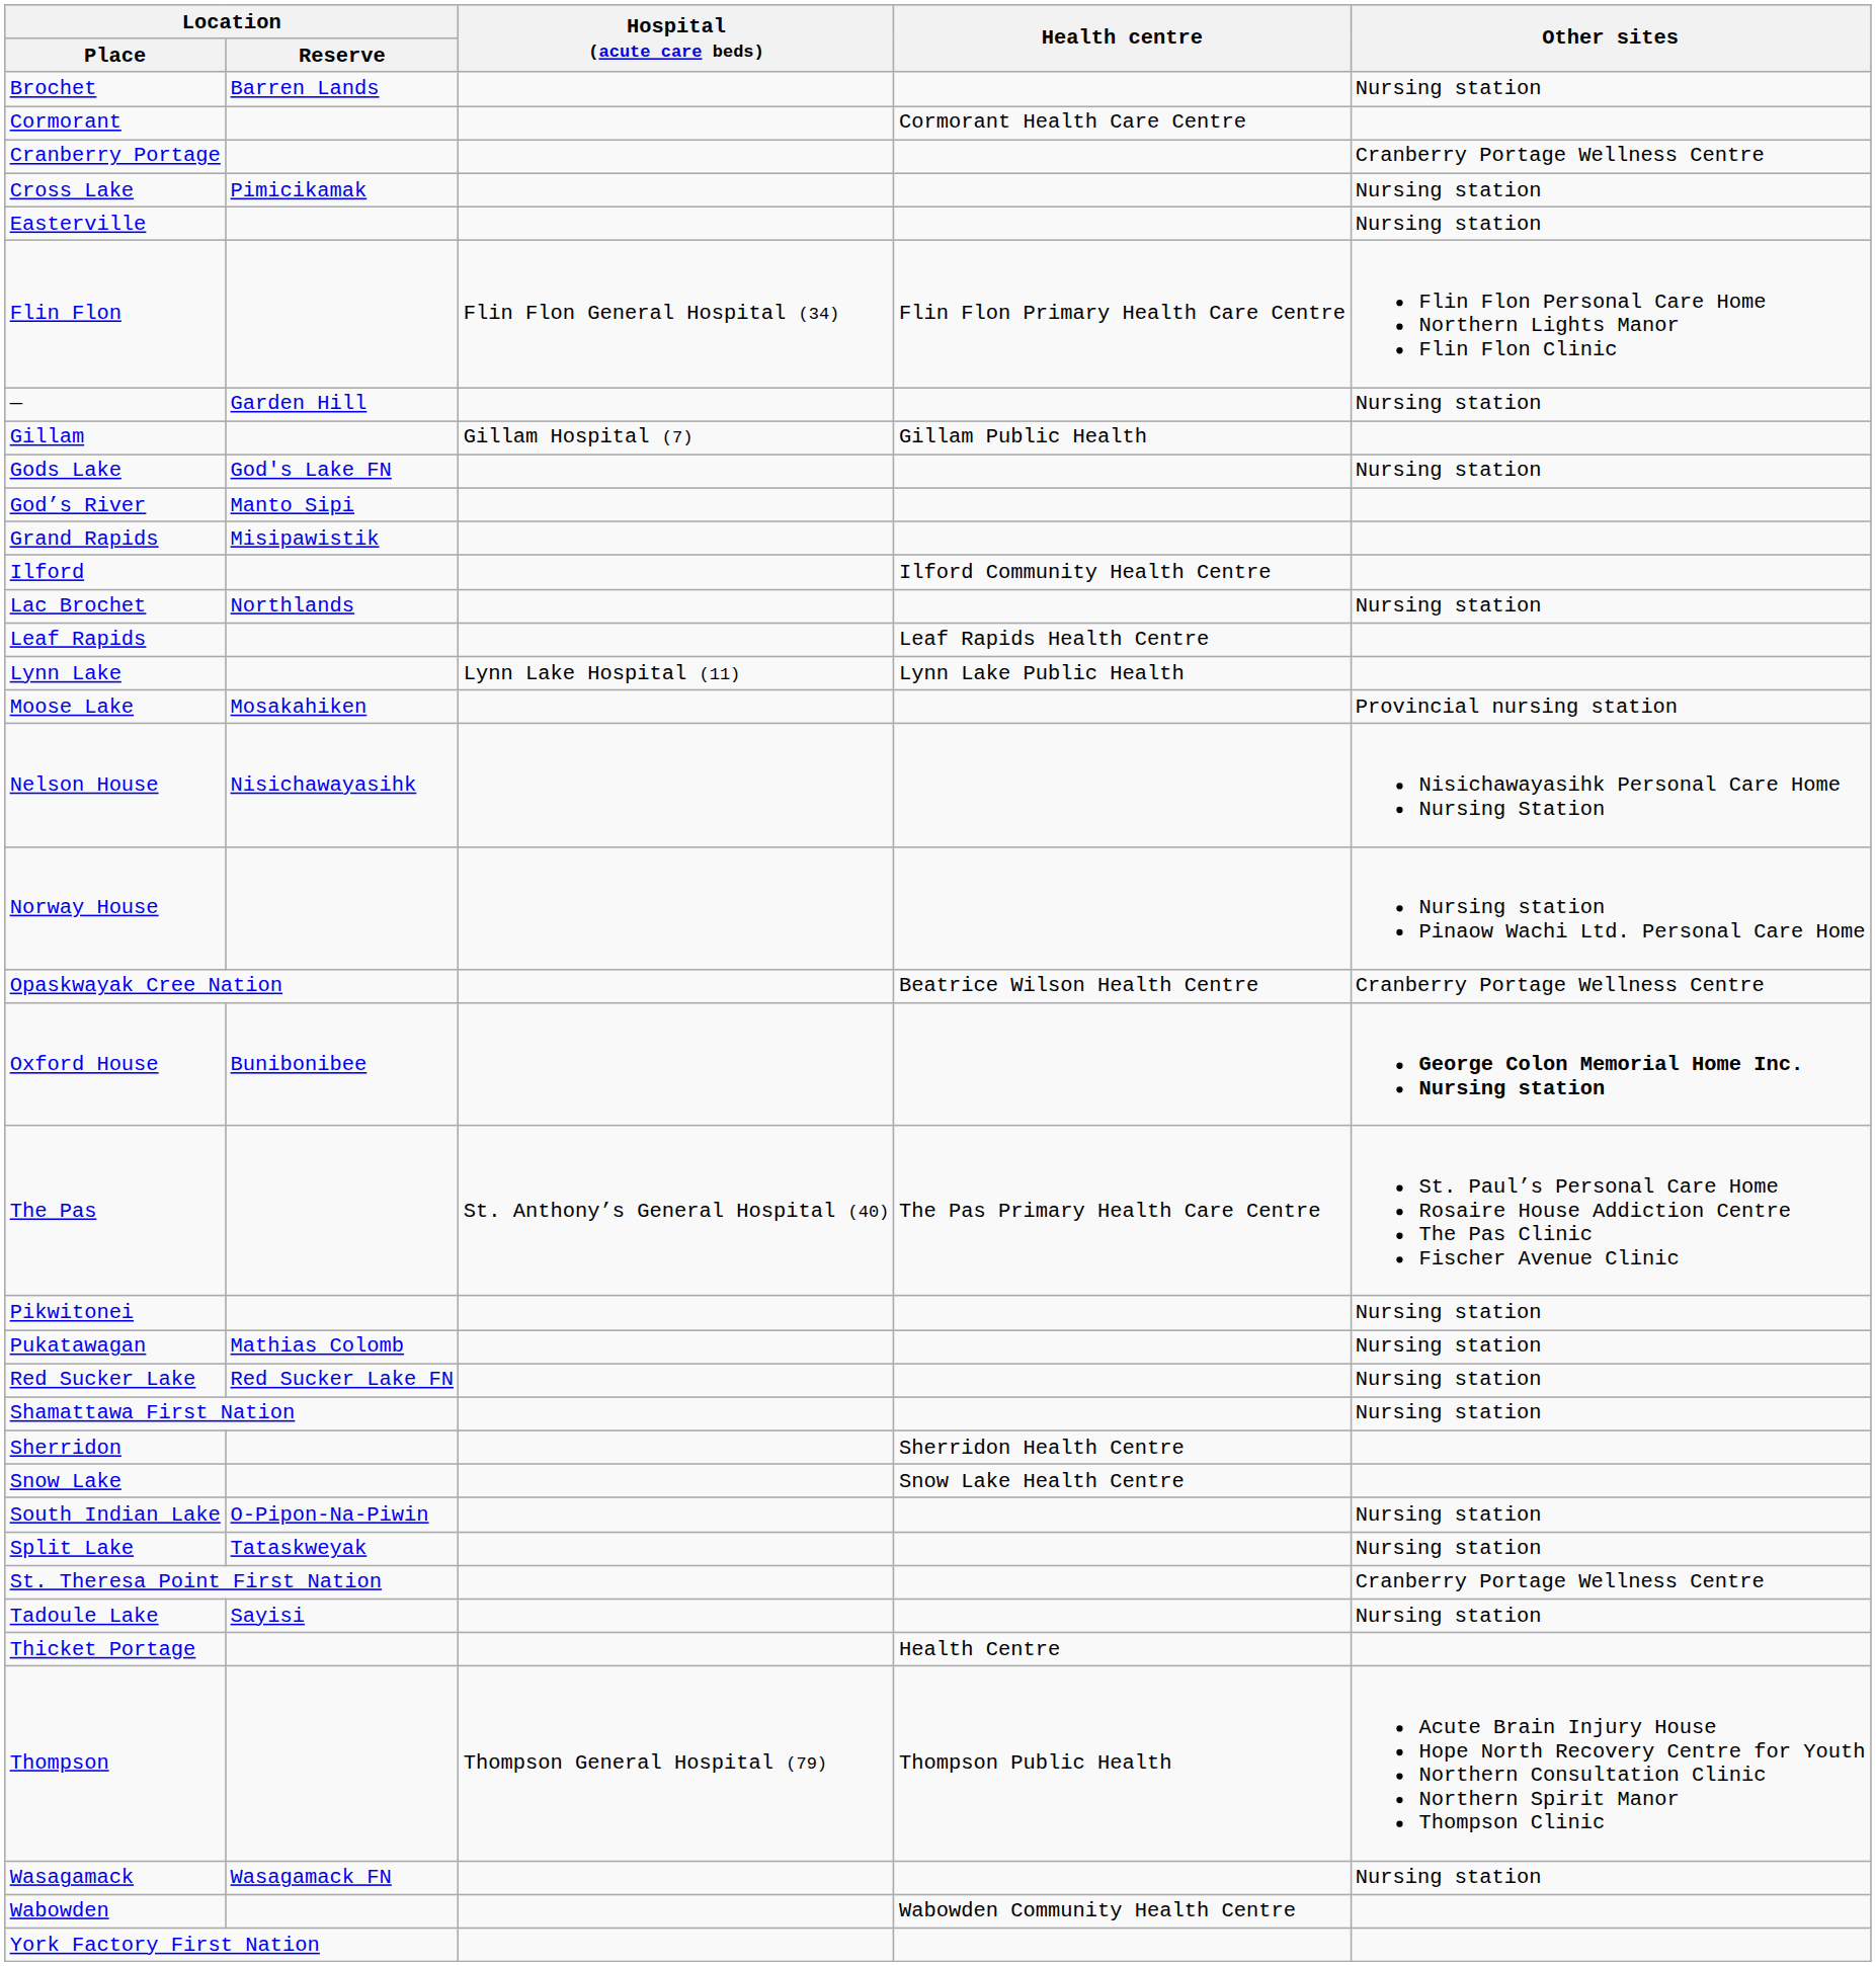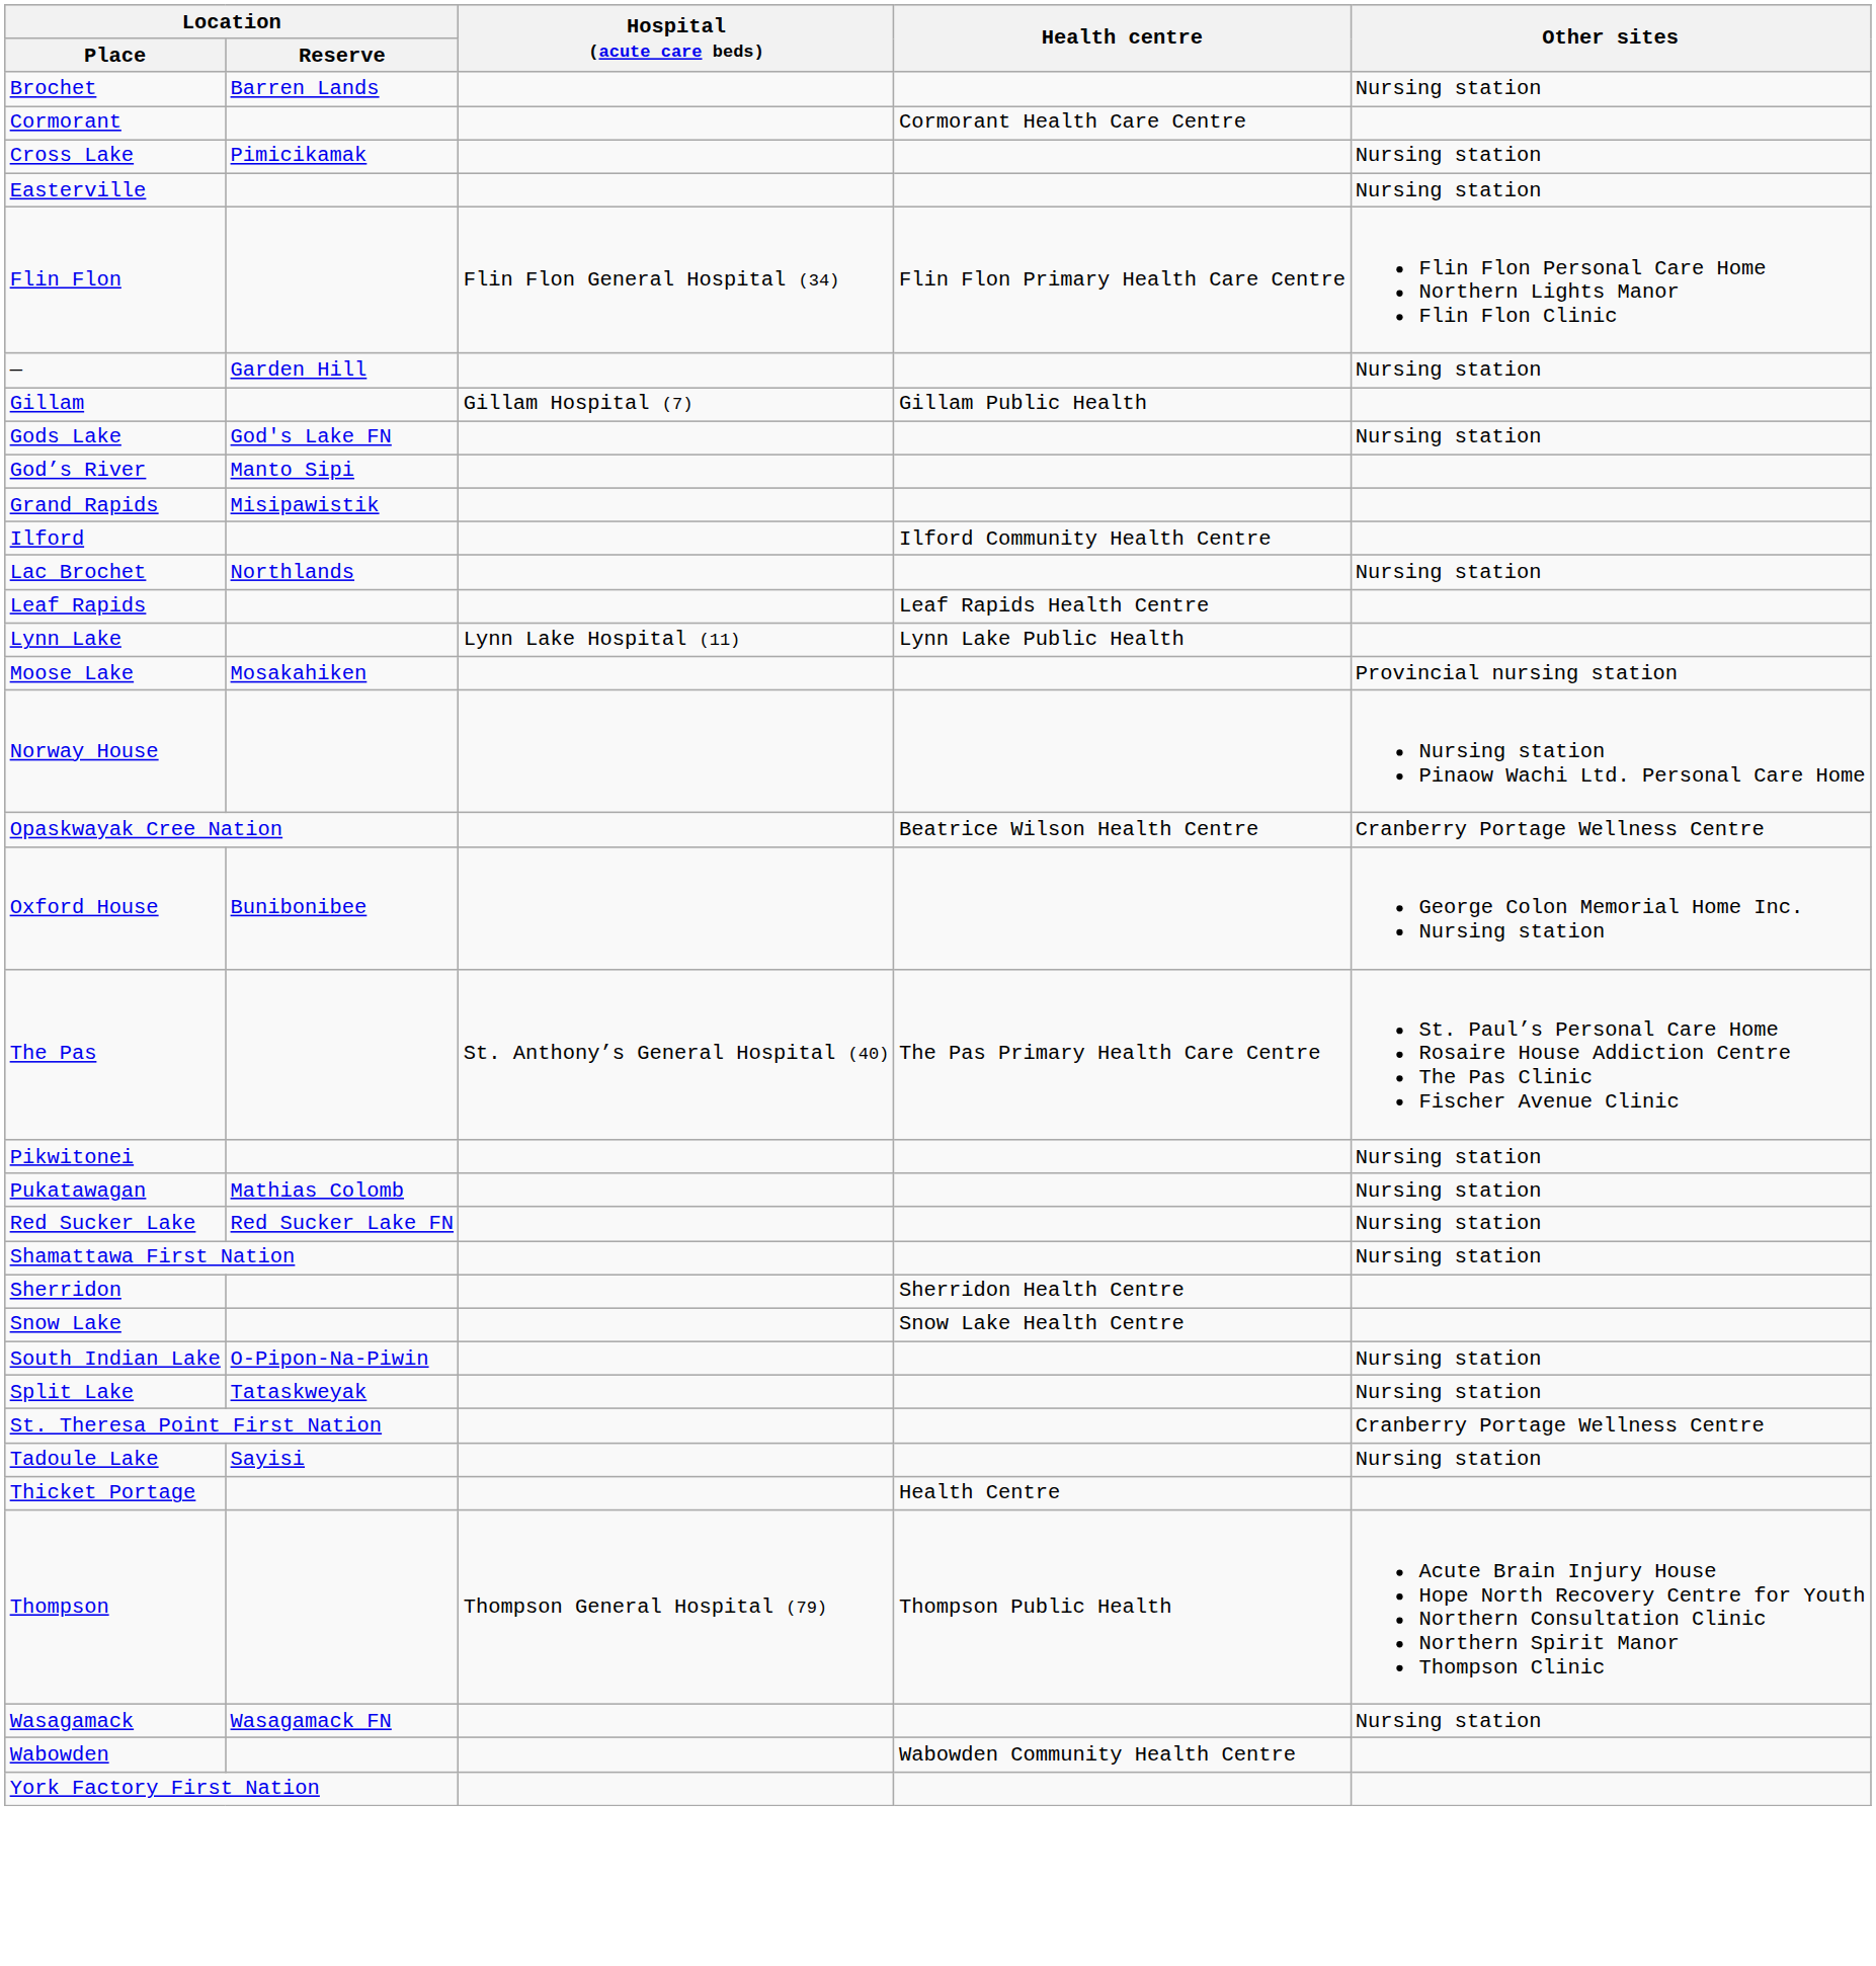 <table class="wikitable">
 <tr>
 <th colspan="2">Location</th>
 <th rowspan="2">Hospital<br><small>(<a href='#'>acute care</a> beds)</small></th>
 <th rowspan="2">Health centre</th>
 <th rowspan="2">Other sites</th>
 </tr>
 <tr>
 <th>Place</th>
 <th>Reserve</th>
 </tr>
 <tr>
 <td><a href='#'>Brochet</a></td>
 <td><a href='#'>Barren Lands</a></td>
 <td></td>
 <td></td>
 <td>Nursing station</td>
 </tr>
 <tr>
 <td><a href='#'>Cormorant</a></td>
 <td></td>
 <td></td>
 <td>Cormorant Health Care Centre</td>
 <td></td>
-</tr>
-<tr>
-<td><a href='#'>Cranberry Portage</a></td>
-<td></td>
-<td></td>
-<td></td>
-<td>Cranberry Portage Wellness Centre</td>
 </tr>
 <tr>
 <td><a href='#'>Cross Lake</a></td>
 <td><a href='#'>Pimicikamak</a></td>
 <td></td>
 <td></td>
 <td>Nursing station</td>
 </tr>
 <tr>
 <td><a href='#'>Easterville</a></td>
 <td></td>
 <td></td>
 <td></td>
 <td>Nursing station</td>
 </tr>
 <tr>
 <td><a href='#'>Flin Flon</a></td>
 <td></td>
 <td>Flin Flon General Hospital <small>(34)</small></td>
 <td>Flin Flon Primary Health Care Centre</td>
 <td><br><ul><li>Flin Flon Personal Care Home</li><li>Northern Lights Manor</li><li>Flin Flon Clinic</li></ul></td>
 </tr>
 <tr>
 <td>—</td>
 <td><a href='#'>Garden Hill</a></td>
 <td></td>
 <td></td>
 <td>Nursing station</td>
 </tr>
 <tr>
 <td><a href='#'>Gillam</a></td>
 <td></td>
 <td>Gillam Hospital <small>(7)</small></td>
 <td>Gillam Public Health</td>
 <td></td>
 </tr>
 <tr>
 <td><a href='#'>Gods Lake</a></td>
 <td><a href='#'>God's Lake FN</a></td>
 <td></td>
 <td></td>
 <td>Nursing station</td>
 </tr>
 <tr>
 <td><a href='#'>God’s River</a></td>
 <td><a href='#'>Manto Sipi</a></td>
 <td></td>
 <td></td>
 <td></td>
 </tr>
 <tr>
 <td><a href='#'>Grand Rapids</a></td>
 <td><a href='#'>Misipawistik</a></td>
 <td></td>
 <td></td>
 <td></td>
 </tr>
 <tr>
 <td><a href='#'>Ilford</a></td>
 <td></td>
 <td></td>
 <td>Ilford Community Health Centre</td>
 <td></td>
 </tr>
 <tr>
 <td><a href='#'>Lac Brochet</a></td>
 <td><a href='#'>Northlands</a></td>
 <td></td>
 <td></td>
 <td>Nursing station</td>
 </tr>
 <tr>
 <td><a href='#'>Leaf Rapids</a></td>
 <td></td>
 <td></td>
 <td>Leaf Rapids Health Centre</td>
 <td></td>
 </tr>
 <tr>
 <td><a href='#'>Lynn Lake</a></td>
 <td></td>
 <td>Lynn Lake Hospital <small>(11)</small></td>
 <td>Lynn Lake Public Health</td>
 <td></td>
 </tr>
 <tr>
 <td><a href='#'>Moose Lake</a></td>
 <td><a href='#'>Mosakahiken</a></td>
 <td></td>
 <td></td>
 <td>Provincial nursing station</td>
 </tr>
 <tr>
-<td><a href='#'>Nelson House</a></td>
-<td><a href='#'>Nisichawayasihk</a></td>
-<td></td>
-<td></td>
-<td><br><ul><li>Nisichawayasihk Personal Care Home</li><li>Nursing Station</li></ul></td>
-</tr>
-<tr>
 <td><a href='#'>Norway House</a></td>
 <td></td>
 <td></td>
 <td></td>
 <td><br><ul><li>Nursing station</li><li>Pinaow Wachi Ltd. Personal Care Home</li></ul></td>
 </tr>
 <tr>
 <td colspan="2"><a href='#'>Opaskwayak Cree Nation</a></td>
 <td></td>
 <td>Beatrice Wilson Health Centre</td>
 <td>Cranberry Portage Wellness Centre</td>
 </tr>
 <tr>
 <td><a href='#'>Oxford House</a></td>
 <td><a href='#'>Bunibonibee</a></td>
 <td></td>
 <td></td>
-<td><strong><br><ul><li>George Colon Memorial Home Inc.</li><li>Nursing station</li></ul></strong></td>
+<td><br><ul><li>George Colon Memorial Home Inc.</li><li>Nursing station</li></ul></td>
 </tr>
 <tr>
 <td><a href='#'>The Pas</a></td>
 <td></td>
 <td>St. Anthony’s General Hospital <small>(40)</small></td>
 <td>The Pas Primary Health Care Centre</td>
 <td><br><ul><li>St. Paul’s Personal Care Home</li><li>Rosaire House Addiction Centre</li><li>The Pas Clinic</li><li>Fischer Avenue Clinic</li></ul></td>
 </tr>
 <tr>
 <td><a href='#'>Pikwitonei</a></td>
 <td></td>
 <td></td>
 <td></td>
 <td>Nursing station</td>
 </tr>
 <tr>
 <td><a href='#'>Pukatawagan</a></td>
 <td><a href='#'>Mathias Colomb</a></td>
 <td></td>
 <td></td>
 <td>Nursing station</td>
 </tr>
 <tr>
 <td><a href='#'>Red Sucker Lake</a></td>
 <td><a href='#'>Red Sucker Lake FN</a></td>
 <td></td>
 <td></td>
 <td>Nursing station</td>
 </tr>
 <tr>
 <td colspan="2"><a href='#'>Shamattawa First Nation</a></td>
 <td></td>
 <td></td>
 <td>Nursing station</td>
 </tr>
 <tr>
 <td><a href='#'>Sherridon</a></td>
 <td></td>
 <td></td>
 <td>Sherridon Health Centre</td>
 <td></td>
 </tr>
 <tr>
 <td><a href='#'>Snow Lake</a></td>
 <td></td>
 <td></td>
 <td>Snow Lake Health Centre</td>
 <td></td>
 </tr>
 <tr>
 <td><a href='#'>South Indian Lake</a></td>
 <td><a href='#'>O-Pipon-Na-Piwin</a></td>
 <td></td>
 <td></td>
 <td>Nursing station</td>
 </tr>
 <tr>
 <td><a href='#'>Split Lake</a></td>
 <td><a href='#'>Tataskweyak</a></td>
 <td></td>
 <td></td>
 <td>Nursing station</td>
 </tr>
 <tr>
 <td colspan="2"><a href='#'>St. Theresa Point First Nation</a></td>
 <td></td>
 <td></td>
 <td>Cranberry Portage Wellness Centre</td>
 </tr>
 <tr>
 <td><a href='#'>Tadoule Lake</a></td>
 <td><a href='#'>Sayisi</a></td>
 <td></td>
 <td></td>
 <td>Nursing station</td>
 </tr>
 <tr>
 <td><a href='#'>Thicket Portage</a></td>
 <td></td>
 <td></td>
 <td>Health Centre</td>
 <td></td>
 </tr>
 <tr>
 <td><a href='#'>Thompson</a></td>
 <td></td>
 <td>Thompson General Hospital <small>(79)</small></td>
 <td>Thompson Public Health</td>
 <td><br><ul><li>Acute Brain Injury House</li><li>Hope North Recovery Centre for Youth</li><li>Northern Consultation Clinic</li><li>Northern Spirit Manor</li><li>Thompson Clinic</li></ul></td>
 </tr>
 <tr>
 <td><a href='#'>Wasagamack</a></td>
 <td><a href='#'>Wasagamack FN</a></td>
 <td></td>
 <td></td>
 <td>Nursing station</td>
 </tr>
 <tr>
 <td><a href='#'>Wabowden</a></td>
 <td></td>
 <td></td>
 <td>Wabowden Community Health Centre</td>
 <td></td>
 </tr>
 <tr>
 <td colspan="2"><a href='#'>York Factory First Nation</a></td>
 <td></td>
 <td></td>
 <td></td>
 </tr>
 </table>
